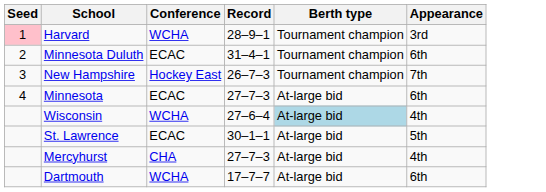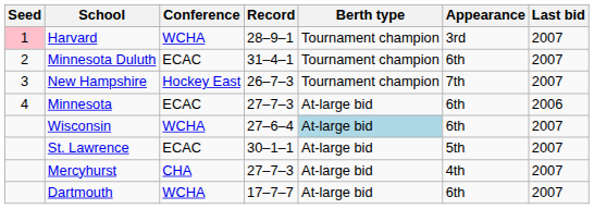 <table class="wikitable">
 <tr>
 <th>Seed</th>
 <th>School</th>
 <th>Conference</th>
 <th>Record</th>
 <th>Berth type</th>
 <th>Appearance</th>
+<th>Last bid</th>
 </tr>
 <tr>
 <td align=center style="background: pink;">1</td>
 <td><a href='#'>Harvard</a></td>
 <td><a href='#'>WCHA</a></td>
 <td>28–9–1</td>
 <td>Tournament champion</td>
 <td>3rd</td>
+<td>2007</td>
 </tr>
 <tr>
 <td align=center>2</td>
 <td><a href='#'>Minnesota Duluth</a></td>
 <td>ECAC</td>
 <td>31–4–1</td>
 <td>Tournament champion</td>
 <td>6th</td>
+<td>2007</td>
 </tr>
 <tr>
 <td align=center>3</td>
 <td><a href='#'>New Hampshire</a></td>
 <td><a href='#'>Hockey East</a></td>
 <td>26–7–3</td>
 <td>Tournament champion</td>
 <td>7th</td>
+<td>2007</td>
 </tr>
 <tr>
 <td align=center>4</td>
 <td><a href='#'>Minnesota</a></td>
 <td>ECAC</td>
 <td>27–7–3</td>
 <td>At-large bid</td>
 <td>6th</td>
+<td>2006</td>
 </tr>
 <tr>
 <td></td>
 <td><a href='#'>Wisconsin</a></td>
 <td><a href='#'>WCHA</a></td>
 <td>27–6–4</td>
 <td style="background: lightblue;">At-large bid</td>
-<td>4th</td>
+<td>6th</td>
+<td>2007</td>
 </tr>
 <tr>
 <td></td>
 <td><a href='#'>St. Lawrence</a></td>
 <td>ECAC</td>
 <td>30–1–1</td>
 <td>At-large bid</td>
 <td>5th</td>
+<td>2007</td>
 </tr>
 <tr>
 <td></td>
 <td><a href='#'>Mercyhurst</a></td>
 <td><a href='#'>CHA</a></td>
 <td>27–7–3</td>
 <td>At-large bid</td>
 <td>4th</td>
+<td>2007</td>
 </tr>
 <tr>
 <td></td>
 <td><a href='#'>Dartmouth</a></td>
 <td><a href='#'>WCHA</a></td>
 <td>17–7–7</td>
 <td>At-large bid</td>
 <td>6th</td>
+<td>2007</td>
 </tr>
 </table>
